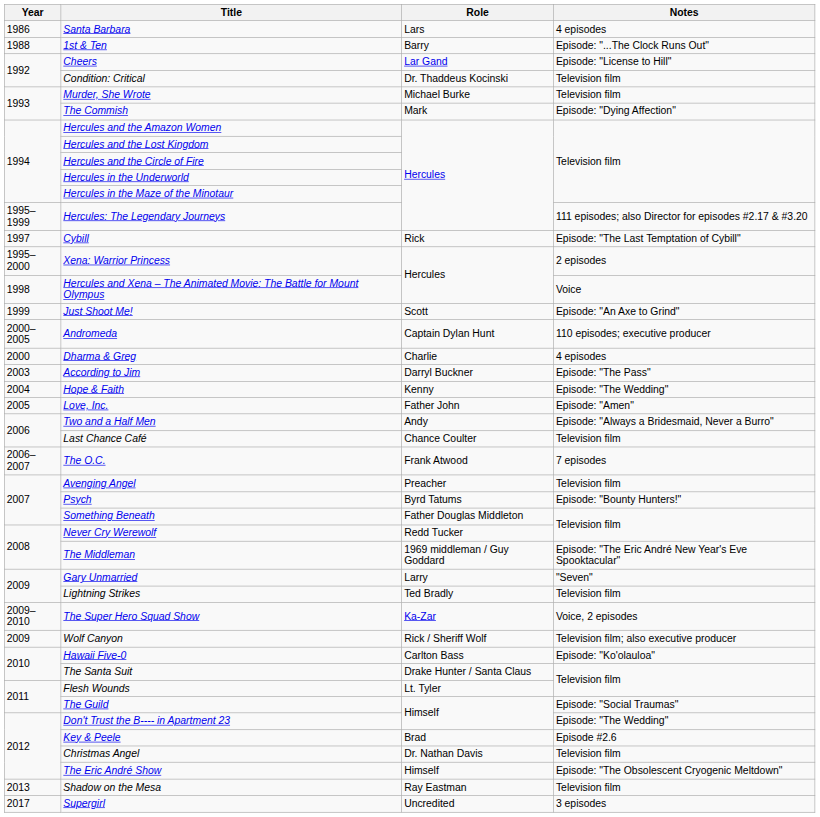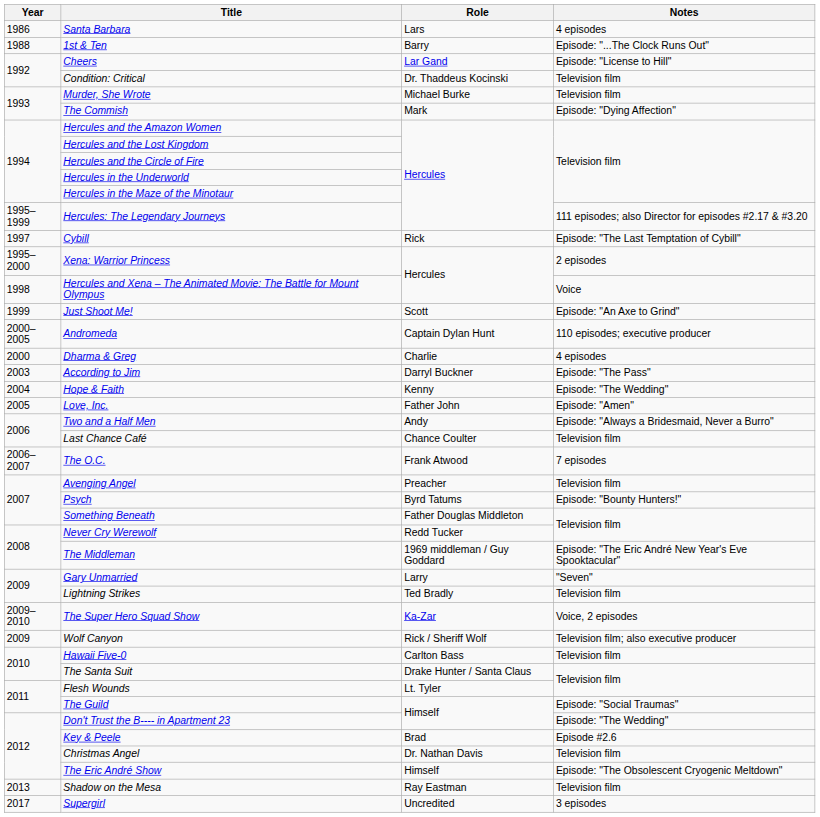 <table class="wikitable sortable">
 <tr>
 <th>Year</th>
 <th>Title</th>
 <th>Role</th>
 <th class="unsortable">Notes</th>
 </tr>
 <tr>
 <td>1986</td>
 <td><em><a href='#'>Santa Barbara</a></em></td>
 <td>Lars</td>
 <td>4 episodes</td>
 </tr>
 <tr>
 <td>1988</td>
 <td><em><a href='#'>1st & Ten</a></em></td>
 <td>Barry</td>
 <td>Episode: "...The Clock Runs Out"</td>
 </tr>
 <tr>
 <td rowspan=2>1992</td>
 <td><em><a href='#'>Cheers</a></em></td>
 <td><a href='#'>Lar Gand</a></td>
 <td>Episode: "License to Hill"</td>
 </tr>
 <tr>
 <td><em>Condition: Critical</em></td>
 <td>Dr. Thaddeus Kocinski</td>
 <td>Television film</td>
 </tr>
 <tr>
 <td rowspan=2>1993</td>
 <td><em><a href='#'>Murder, She Wrote</a></em></td>
 <td>Michael Burke</td>
 <td>Television film</td>
 </tr>
 <tr>
 <td><em><a href='#'>The Commish</a></em></td>
 <td>Mark</td>
 <td>Episode: "Dying Affection"</td>
 </tr>
 <tr>
 <td rowspan=5>1994</td>
 <td><em><a href='#'>Hercules and the Amazon Women</a></em></td>
 <td rowspan=6><a href='#'>Hercules</a></td>
 <td rowspan=5>Television film</td>
 </tr>
 <tr>
 <td><em><a href='#'>Hercules and the Lost Kingdom</a></em></td>
 </tr>
 <tr>
 <td><em><a href='#'>Hercules and the Circle of Fire</a></em></td>
 </tr>
 <tr>
 <td><em><a href='#'>Hercules in the Underworld</a></em></td>
 </tr>
 <tr>
 <td><em><a href='#'>Hercules in the Maze of the Minotaur</a></em></td>
 </tr>
 <tr>
 <td>1995–1999</td>
 <td><em><a href='#'>Hercules: The Legendary Journeys</a></em></td>
 <td>111 episodes; also Director for episodes #2.17 & #3.20</td>
 </tr>
 <tr>
 <td>1997</td>
 <td><em><a href='#'>Cybill</a></em></td>
 <td>Rick</td>
 <td>Episode: "The Last Temptation of Cybill"</td>
 </tr>
 <tr>
 <td>1995–2000</td>
 <td><em><a href='#'>Xena: Warrior Princess</a></em></td>
 <td rowspan=2>Hercules</td>
 <td>2 episodes</td>
 </tr>
 <tr>
 <td>1998</td>
 <td><em><a href='#'>Hercules and Xena – The Animated Movie: The Battle for Mount Olympus</a></em></td>
 <td>Voice</td>
 </tr>
 <tr>
 <td>1999</td>
 <td><em><a href='#'>Just Shoot Me!</a></em></td>
 <td>Scott</td>
 <td>Episode: "An Axe to Grind"</td>
 </tr>
 <tr>
 <td>2000–2005</td>
 <td><em><a href='#'>Andromeda</a></em></td>
 <td>Captain Dylan Hunt</td>
 <td>110 episodes; executive producer</td>
 </tr>
 <tr>
 <td>2000</td>
 <td><em><a href='#'>Dharma & Greg</a></em></td>
 <td>Charlie</td>
 <td>4 episodes</td>
 </tr>
 <tr>
 <td>2003</td>
 <td><em><a href='#'>According to Jim</a></em></td>
 <td>Darryl Buckner</td>
 <td>Episode: "The Pass"</td>
 </tr>
 <tr>
 <td>2004</td>
 <td><em><a href='#'>Hope & Faith</a></em></td>
 <td>Kenny</td>
 <td>Episode: "The Wedding"</td>
 </tr>
 <tr>
 <td>2005</td>
 <td><em><a href='#'>Love, Inc.</a></em></td>
 <td>Father John</td>
 <td>Episode: "Amen"</td>
 </tr>
 <tr>
 <td rowspan=2>2006</td>
 <td><em><a href='#'>Two and a Half Men</a></em></td>
 <td>Andy</td>
 <td>Episode: "Always a Bridesmaid, Never a Burro"</td>
 </tr>
 <tr>
 <td><em>Last Chance Café</em></td>
 <td>Chance Coulter</td>
 <td>Television film</td>
 </tr>
 <tr>
 <td>2006–2007</td>
 <td><em><a href='#'>The O.C.</a></em></td>
 <td>Frank Atwood</td>
 <td>7 episodes</td>
 </tr>
 <tr>
 <td rowspan=3>2007</td>
 <td><em><a href='#'>Avenging Angel</a></em></td>
 <td>Preacher</td>
 <td>Television film</td>
 </tr>
 <tr>
 <td><em><a href='#'>Psych</a></em></td>
 <td>Byrd Tatums</td>
 <td>Episode: "Bounty Hunters!"</td>
 </tr>
 <tr>
 <td><em><a href='#'>Something Beneath</a></em></td>
 <td>Father Douglas Middleton</td>
 <td rowspan="2">Television film</td>
 </tr>
 <tr>
 <td rowspan=2>2008</td>
 <td><em><a href='#'>Never Cry Werewolf</a></em></td>
 <td>Redd Tucker</td>
 </tr>
 <tr>
 <td><em><a href='#'>The Middleman</a></em></td>
 <td>1969 middleman / Guy Goddard</td>
 <td>Episode: "The Eric André New Year's Eve Spooktacular"</td>
 </tr>
 <tr>
 <td rowspan=2>2009</td>
 <td><em><a href='#'>Gary Unmarried</a></em></td>
 <td>Larry</td>
 <td>"Seven"</td>
 </tr>
 <tr>
 <td><em>Lightning Strikes</em></td>
 <td>Ted Bradly</td>
 <td>Television film</td>
 </tr>
 <tr>
 <td>2009–2010</td>
 <td><em><a href='#'>The Super Hero Squad Show</a></em></td>
 <td><a href='#'>Ka-Zar</a></td>
 <td>Voice, 2 episodes</td>
 </tr>
 <tr>
 <td>2009</td>
 <td><em>Wolf Canyon</em></td>
 <td>Rick / Sheriff Wolf</td>
 <td>Television film; also executive producer</td>
 </tr>
 <tr>
 <td rowspan=2>2010</td>
 <td><em><a href='#'>Hawaii Five-0</a></em></td>
 <td>Carlton Bass</td>
-<td>Episode: "Ko'olauloa"</td>
+<td>Television film</td>
 </tr>
 <tr>
 <td><em>The Santa Suit</em></td>
 <td>Drake Hunter / Santa Claus</td>
 <td rowspan="2">Television film</td>
 </tr>
 <tr>
 <td rowspan=2>2011</td>
 <td><em>Flesh Wounds</em></td>
 <td>Lt. Tyler</td>
 </tr>
 <tr>
 <td><em><a href='#'>The Guild</a></em></td>
 <td rowspan="2">Himself</td>
 <td>Episode: "Social Traumas"</td>
 </tr>
 <tr>
 <td rowspan=4>2012</td>
 <td><em><a href='#'>Don't Trust the B---- in Apartment 23</a></em></td>
 <td>Episode: "The Wedding"</td>
 </tr>
 <tr>
 <td><em><a href='#'>Key & Peele</a></em></td>
 <td>Brad</td>
 <td>Episode #2.6</td>
 </tr>
 <tr>
 <td><em>Christmas Angel</em></td>
 <td>Dr. Nathan Davis</td>
 <td>Television film</td>
 </tr>
 <tr>
 <td><em><a href='#'>The Eric André Show</a></em></td>
 <td>Himself</td>
 <td>Episode: "The Obsolescent Cryogenic Meltdown"</td>
 </tr>
 <tr>
 <td>2013</td>
 <td><em>Shadow on the Mesa</em></td>
 <td>Ray Eastman</td>
 <td>Television film</td>
 </tr>
 <tr>
 <td>2017</td>
 <td><em><a href='#'>Supergirl</a></em></td>
 <td>Uncredited</td>
 <td>3 episodes</td>
 </tr>
 </table>
